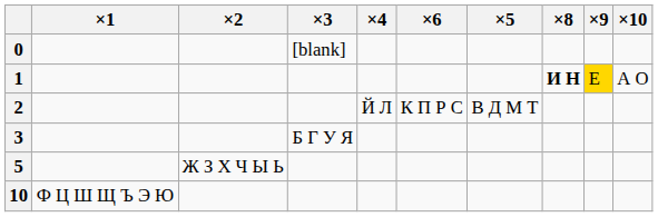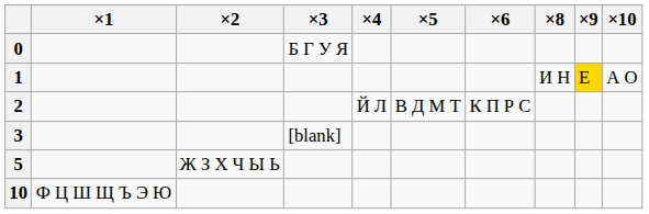 <table class="wikitable floatright">
 <tr>
 <th></th>
 <th>×1</th>
 <th>×2</th>
 <th>×3</th>
 <th>×4</th>
+<th>×5</th>
 <th>×6</th>
-<th>×5</th>
 <th>×8</th>
 <th>×9</th>
 <th>×10</th>
 </tr>
 <tr>
 <th>0</th>
 <td></td>
 <td></td>
-<td>[blank]</td>
+<td>Б Г У Я</td>
 <td></td>
 <td></td>
 <td></td>
 <td></td>
 <td></td>
 <td></td>
 </tr>
 <tr>
 <th>1</th>
 <td></td>
 <td></td>
 <td></td>
 <td></td>
 <td></td>
 <td></td>
-<td><strong>И Н</strong></td>
+<td>И Н</td>
 <td style="background: gold;">Е</td>
 <td>А О</td>
 </tr>
 <tr>
 <th>2</th>
 <td></td>
 <td></td>
 <td></td>
 <td>Й Л</td>
+<td>В Д М Т</td>
 <td>К П Р С</td>
-<td>В Д М Т</td>
 <td></td>
 <td></td>
 <td></td>
 </tr>
 <tr>
 <th>3</th>
 <td></td>
 <td></td>
-<td>Б Г У Я</td>
+<td>[blank]</td>
 <td></td>
 <td></td>
 <td></td>
 <td></td>
 <td></td>
 <td></td>
 </tr>
 <tr>
 <th>5</th>
 <td></td>
 <td>Ж З Х Ч Ы Ь</td>
 <td></td>
 <td></td>
 <td></td>
 <td></td>
 <td></td>
 <td></td>
 <td></td>
 </tr>
 <tr>
 <th>10</th>
 <td>Ф Ц Ш Щ Ъ Э Ю</td>
 <td></td>
 <td></td>
 <td></td>
 <td></td>
 <td></td>
 <td></td>
 <td></td>
 <td></td>
 </tr>
 </table>
